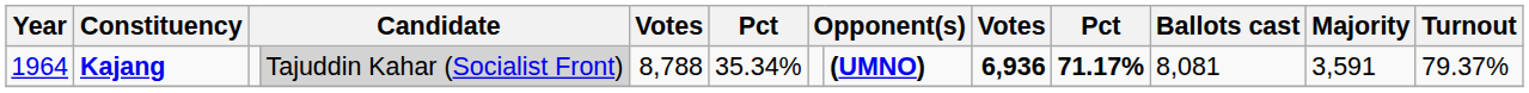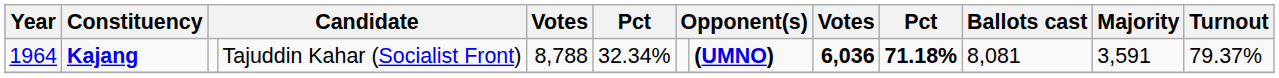 <table class="wikitable" style="margin:0.5em ; font-size:95%">
 <tr>
 <th>Year</th>
 <th>Constituency</th>
 <th colspan=2>Candidate</th>
 <th>Votes</th>
 <th>Pct</th>
 <th colspan=2>Opponent(s)</th>
 <th>Votes</th>
 <th>Pct</th>
 <th>Ballots cast</th>
 <th>Majority</th>
 <th>Turnout</th>
 </tr>
 <tr>
 <td><a href='#'>1964</a></td>
 <td><strong><a href='#'>Kajang</a></strong></td>
 <td></td>
-<td style="background: lightgrey;">Tajuddin Kahar (<a href='#'>Socialist Front</a>)</td>
+<td>Tajuddin Kahar (<a href='#'>Socialist Front</a>)</td>
 <td align=right>8,788</td>
-<td>35.34%</td>
+<td>32.34%</td>
 <td></td>
 <td><strong> (<a href='#'>UMNO</a>)</strong></td>
-<td align=right><strong>6,936</strong></td>
-<td><strong>71.17%</strong></td>
+<td align=right><strong>6,036</strong></td>
+<td><strong>71.18%</strong></td>
 <td>8,081</td>
 <td>3,591</td>
 <td>79.37%</td>
 </tr>
 <tr>
 </tr>
 </table>
